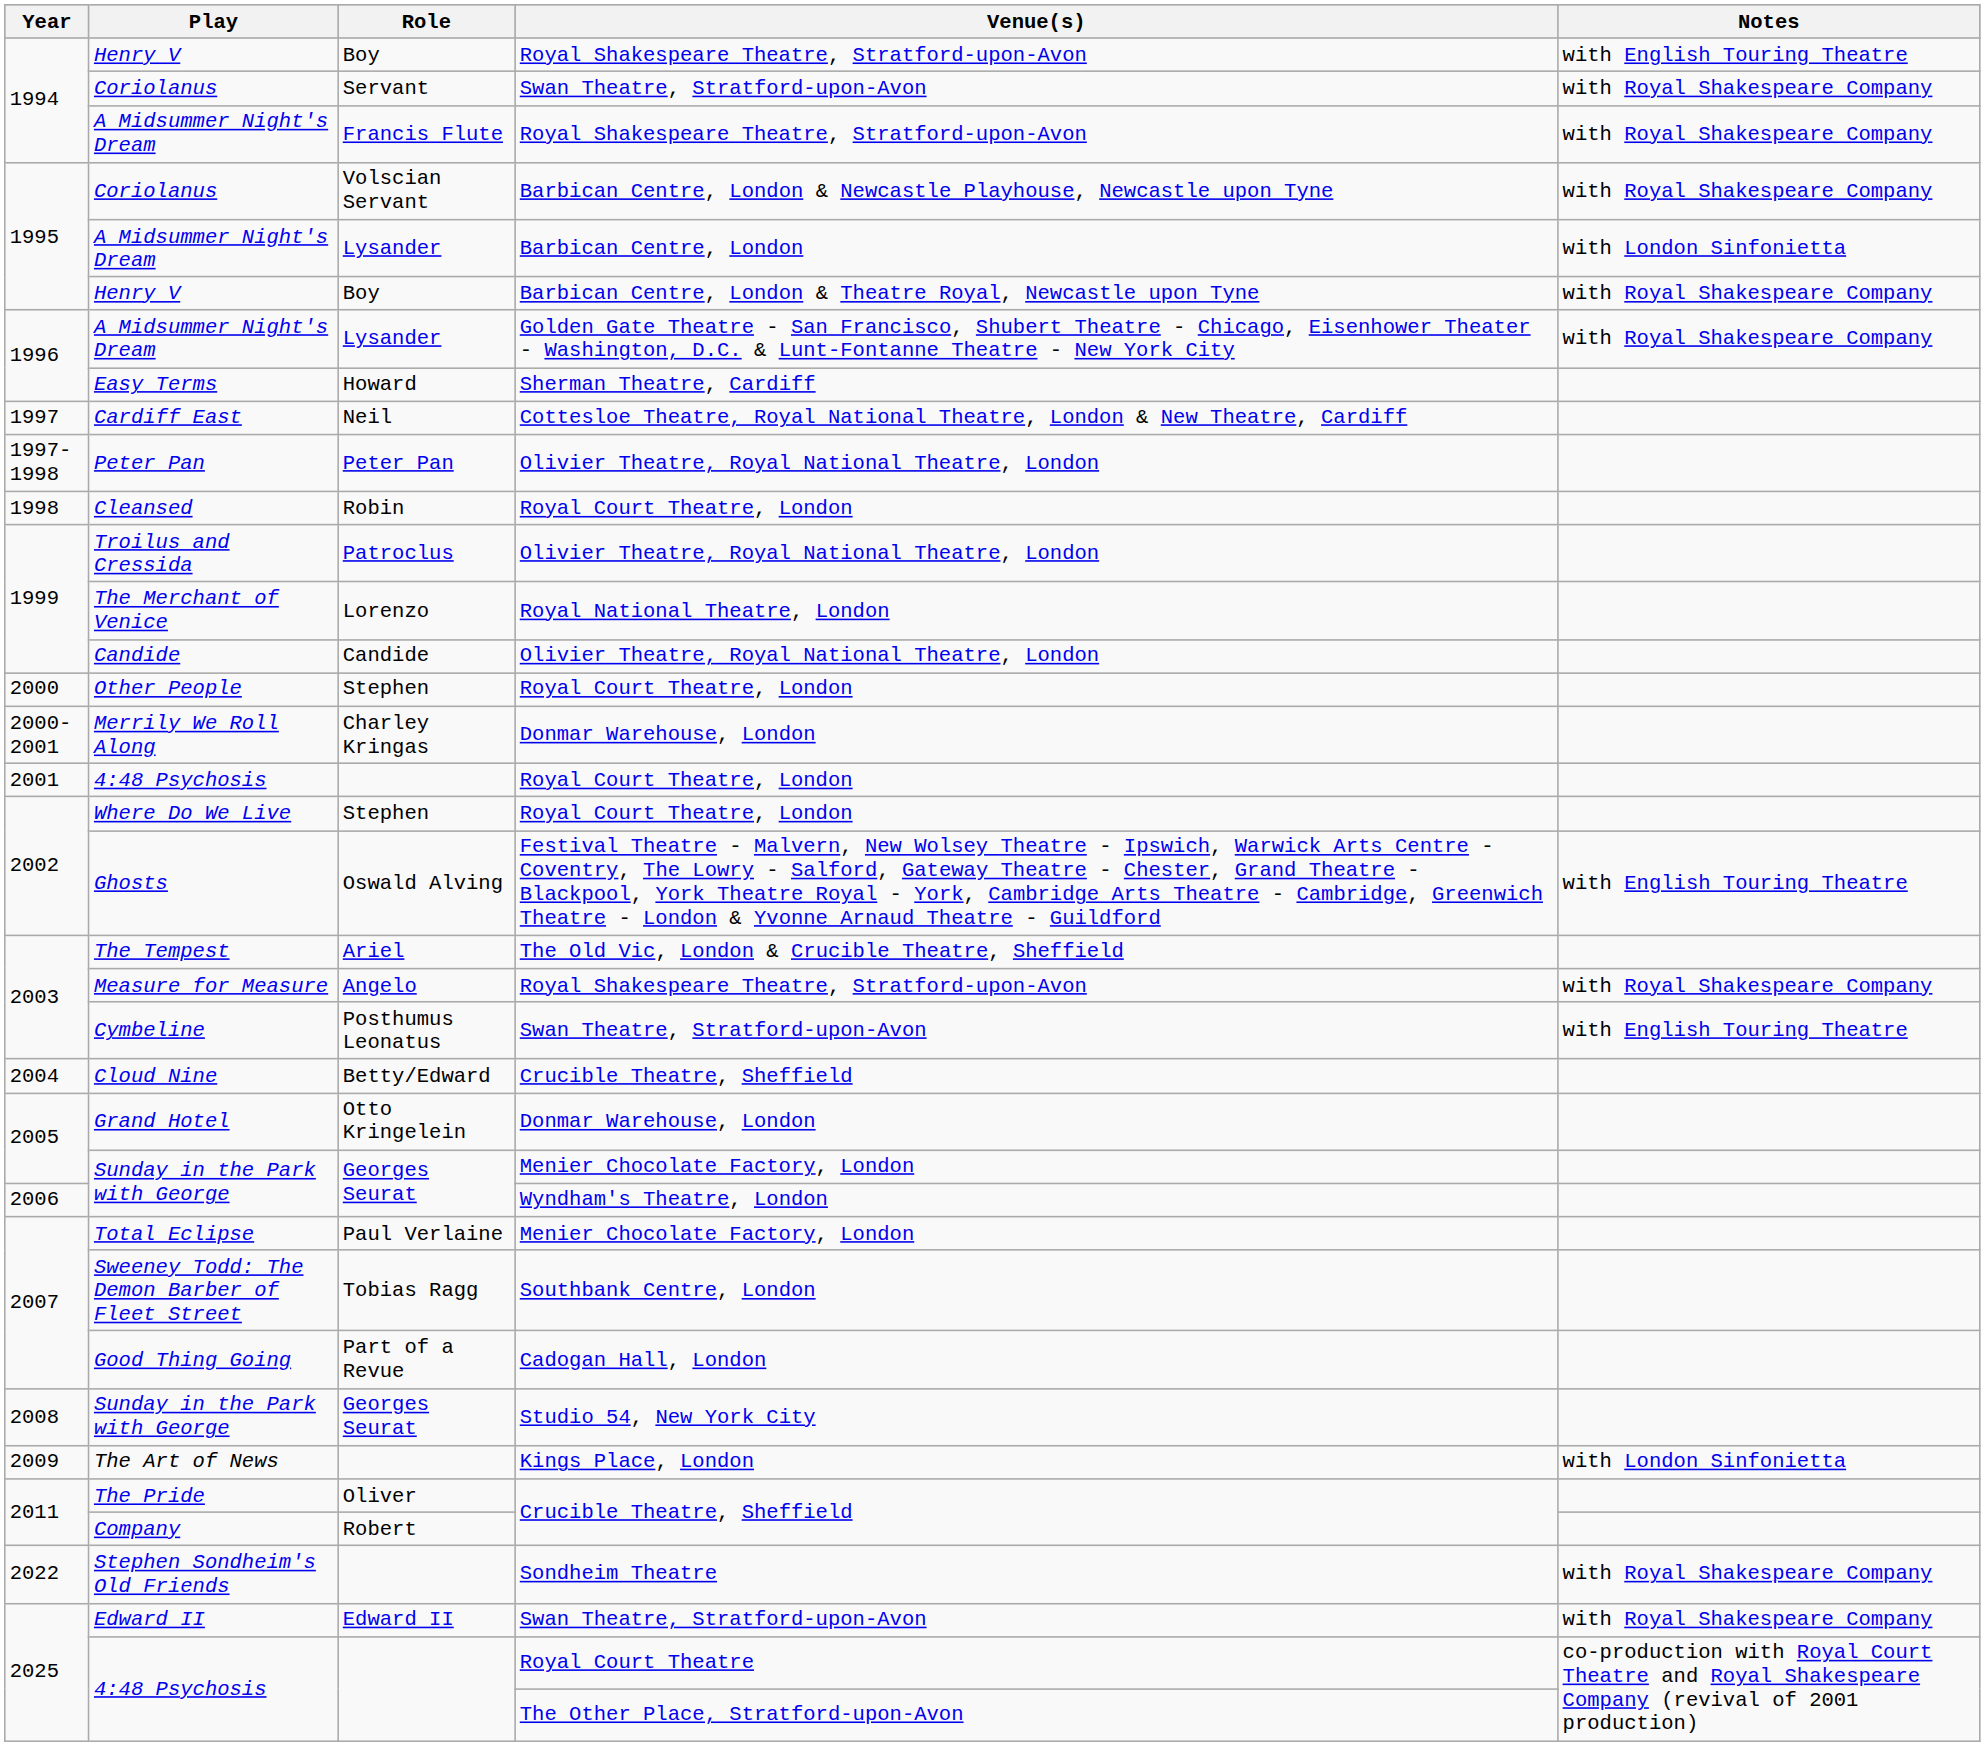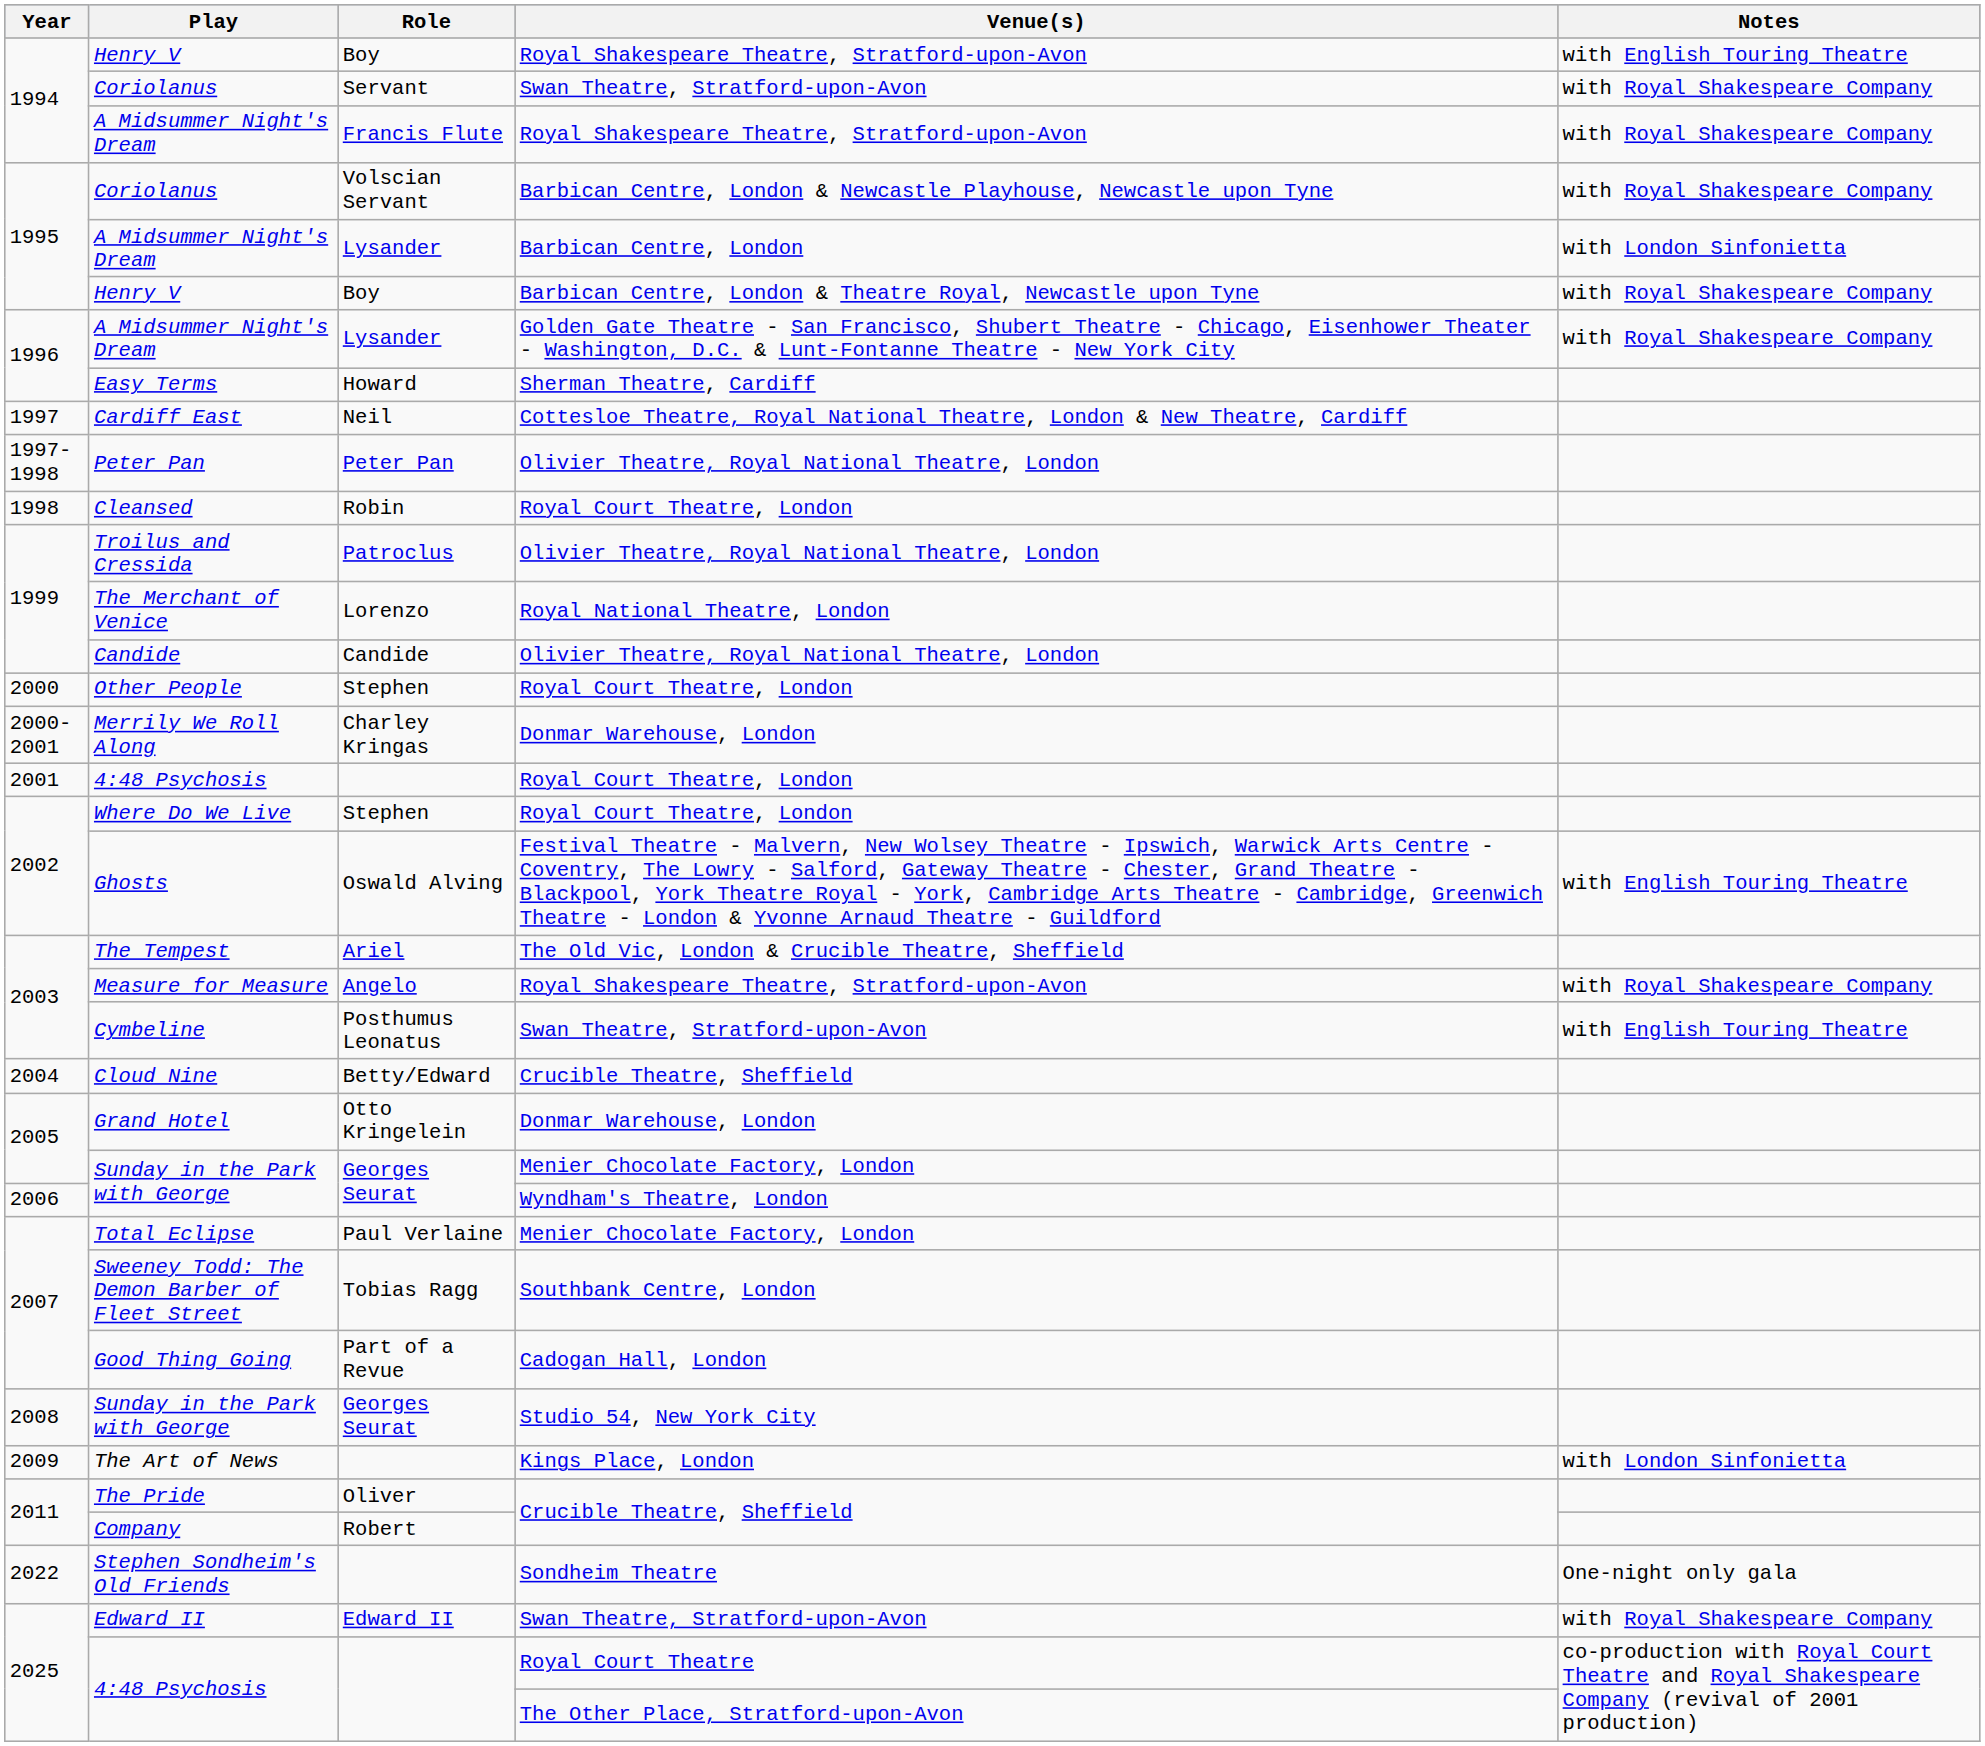 <table class="wikitable">
 <tr style="background:#b0c4de; text-align:center;">
 <th>Year</th>
 <th>Play</th>
 <th>Role</th>
 <th>Venue(s)</th>
 <th>Notes</th>
 </tr>
 <tr>
 <td rowspan="3">1994</td>
 <td><em><a href='#'>Henry V</a></em></td>
 <td>Boy</td>
 <td><a href='#'>Royal Shakespeare Theatre</a>, <a href='#'>Stratford-upon-Avon</a></td>
 <td>with <a href='#'>English Touring Theatre</a></td>
 </tr>
 <tr>
 <td><em><a href='#'>Coriolanus</a></em></td>
 <td>Servant</td>
 <td><a href='#'>Swan Theatre</a>, <a href='#'>Stratford-upon-Avon</a></td>
 <td>with <a href='#'>Royal Shakespeare Company</a></td>
 </tr>
 <tr>
 <td><em><a href='#'>A Midsummer Night's Dream</a></em></td>
 <td><a href='#'>Francis Flute</a></td>
 <td><a href='#'>Royal Shakespeare Theatre</a>, <a href='#'>Stratford-upon-Avon</a></td>
 <td>with <a href='#'>Royal Shakespeare Company</a></td>
 </tr>
 <tr>
 <td rowspan="3">1995</td>
 <td><em><a href='#'>Coriolanus</a></em></td>
 <td>Volscian Servant</td>
 <td><a href='#'>Barbican Centre</a>, <a href='#'>London</a> & <a href='#'>Newcastle Playhouse</a>, <a href='#'>Newcastle upon Tyne</a></td>
 <td>with <a href='#'>Royal Shakespeare Company</a></td>
 </tr>
 <tr>
 <td><em><a href='#'>A Midsummer Night's Dream</a></em></td>
 <td><a href='#'>Lysander</a></td>
 <td><a href='#'>Barbican Centre</a>, <a href='#'>London</a></td>
 <td>with <a href='#'>London Sinfonietta</a></td>
 </tr>
 <tr>
 <td><em><a href='#'>Henry V</a></em></td>
 <td>Boy</td>
 <td><a href='#'>Barbican Centre</a>, <a href='#'>London</a> & <a href='#'>Theatre Royal</a>, <a href='#'>Newcastle upon Tyne</a></td>
 <td>with <a href='#'>Royal Shakespeare Company</a></td>
 </tr>
 <tr>
 <td rowspan="2">1996</td>
 <td><em><a href='#'>A Midsummer Night's Dream</a></em></td>
 <td><a href='#'>Lysander</a></td>
 <td><a href='#'>Golden Gate Theatre</a> - <a href='#'>San Francisco</a>, <a href='#'>Shubert Theatre</a> - <a href='#'>Chicago</a>, <a href='#'>Eisenhower Theater</a> - <a href='#'>Washington, D.C.</a> & <a href='#'>Lunt-Fontanne Theatre</a> - <a href='#'>New York City</a></td>
 <td>with <a href='#'>Royal Shakespeare Company</a></td>
 </tr>
 <tr>
 <td><em><a href='#'>Easy Terms</a></em></td>
 <td>Howard</td>
 <td><a href='#'>Sherman Theatre</a>, <a href='#'>Cardiff</a></td>
 <td></td>
 </tr>
 <tr>
 <td>1997</td>
 <td><em><a href='#'>Cardiff East</a></em></td>
 <td>Neil</td>
 <td><a href='#'>Cottesloe Theatre, Royal National Theatre</a>, <a href='#'>London</a> & <a href='#'>New Theatre</a>, <a href='#'>Cardiff</a></td>
 <td></td>
 </tr>
 <tr>
 <td>1997-1998</td>
 <td><em><a href='#'>Peter Pan</a></em></td>
 <td><a href='#'>Peter Pan</a></td>
 <td><a href='#'>Olivier Theatre, Royal National Theatre</a>, <a href='#'>London</a></td>
 <td></td>
 </tr>
 <tr>
 <td>1998</td>
 <td><em><a href='#'>Cleansed</a></em></td>
 <td>Robin</td>
 <td><a href='#'>Royal Court Theatre</a>, <a href='#'>London</a></td>
 <td></td>
 </tr>
 <tr>
 <td rowspan="3">1999</td>
 <td><em><a href='#'>Troilus and Cressida</a></em></td>
 <td><a href='#'>Patroclus</a></td>
 <td><a href='#'>Olivier Theatre, Royal National Theatre</a>, <a href='#'>London</a></td>
 <td></td>
 </tr>
 <tr>
 <td><em><a href='#'>The Merchant of Venice</a></em></td>
 <td>Lorenzo</td>
 <td><a href='#'>Royal National Theatre</a>, <a href='#'>London</a></td>
 <td></td>
 </tr>
 <tr>
 <td><em><a href='#'>Candide</a></em></td>
 <td>Candide</td>
 <td><a href='#'>Olivier Theatre, Royal National Theatre</a>, <a href='#'>London</a></td>
 <td></td>
 </tr>
 <tr>
 <td>2000</td>
 <td><em><a href='#'>Other People</a></em></td>
 <td>Stephen</td>
 <td><a href='#'>Royal Court Theatre</a>, <a href='#'>London</a></td>
 <td></td>
 </tr>
 <tr>
 <td>2000-2001</td>
 <td><em><a href='#'>Merrily We Roll Along</a></em></td>
 <td>Charley Kringas</td>
 <td><a href='#'>Donmar Warehouse</a>, <a href='#'>London</a></td>
 <td></td>
 </tr>
 <tr>
 <td>2001</td>
 <td><em><a href='#'>4:48 Psychosis</a></em></td>
 <td></td>
 <td><a href='#'>Royal Court Theatre</a>, <a href='#'>London</a></td>
 <td></td>
 </tr>
 <tr>
 <td rowspan="2">2002</td>
 <td><em><a href='#'>Where Do We Live</a></em></td>
 <td>Stephen</td>
 <td><a href='#'>Royal Court Theatre</a>, <a href='#'>London</a></td>
 <td></td>
 </tr>
 <tr>
 <td><em><a href='#'>Ghosts</a></em></td>
 <td>Oswald Alving</td>
 <td><a href='#'>Festival Theatre</a> - <a href='#'>Malvern</a>, <a href='#'>New Wolsey Theatre</a> - <a href='#'>Ipswich</a>, <a href='#'>Warwick Arts Centre</a> - <a href='#'>Coventry</a>, <a href='#'>The Lowry</a> - <a href='#'>Salford</a>, <a href='#'>Gateway Theatre</a> - <a href='#'>Chester</a>, <a href='#'>Grand Theatre</a> - <a href='#'>Blackpool</a>, <a href='#'>York Theatre Royal</a> - <a href='#'>York</a>, <a href='#'>Cambridge Arts Theatre</a> - <a href='#'>Cambridge</a>, <a href='#'>Greenwich Theatre</a> - <a href='#'>London</a> & <a href='#'>Yvonne Arnaud Theatre</a> - <a href='#'>Guildford</a></td>
 <td>with <a href='#'>English Touring Theatre</a></td>
 </tr>
 <tr>
 <td rowspan="3">2003</td>
 <td><em><a href='#'>The Tempest</a></em></td>
 <td><a href='#'>Ariel</a></td>
 <td><a href='#'>The Old Vic</a>, <a href='#'>London</a> & <a href='#'>Crucible Theatre</a>, <a href='#'>Sheffield</a></td>
 <td></td>
 </tr>
 <tr>
 <td><em><a href='#'>Measure for Measure</a></em></td>
 <td><a href='#'>Angelo</a></td>
 <td><a href='#'>Royal Shakespeare Theatre</a>, <a href='#'>Stratford-upon-Avon</a></td>
 <td>with <a href='#'>Royal Shakespeare Company</a></td>
 </tr>
 <tr>
 <td><em><a href='#'>Cymbeline</a></em></td>
 <td>Posthumus Leonatus</td>
 <td><a href='#'>Swan Theatre</a>, <a href='#'>Stratford-upon-Avon</a></td>
 <td>with <a href='#'>English Touring Theatre</a></td>
 </tr>
 <tr>
 <td>2004</td>
 <td><em><a href='#'>Cloud Nine</a></em></td>
 <td>Betty/Edward</td>
 <td><a href='#'>Crucible Theatre</a>, <a href='#'>Sheffield</a></td>
 <td></td>
 </tr>
 <tr>
 <td rowspan="2">2005</td>
 <td><em><a href='#'>Grand Hotel</a></em></td>
 <td>Otto Kringelein</td>
 <td><a href='#'>Donmar Warehouse</a>, <a href='#'>London</a></td>
 <td></td>
 </tr>
 <tr>
 <td rowspan=2><em><a href='#'>Sunday in the Park with George</a></em></td>
 <td rowspan=2><a href='#'>Georges Seurat</a></td>
 <td><a href='#'>Menier Chocolate Factory</a>, <a href='#'>London</a></td>
 <td></td>
 </tr>
 <tr>
 <td>2006</td>
 <td><a href='#'>Wyndham's Theatre</a>, <a href='#'>London</a></td>
 <td></td>
 </tr>
 <tr>
 <td rowspan="3">2007</td>
 <td><em><a href='#'>Total Eclipse</a></em></td>
 <td>Paul Verlaine</td>
 <td><a href='#'>Menier Chocolate Factory</a>, <a href='#'>London</a></td>
 <td></td>
 </tr>
 <tr>
 <td><em><a href='#'>Sweeney Todd: The Demon Barber of Fleet Street</a></em></td>
 <td>Tobias Ragg</td>
 <td><a href='#'>Southbank Centre</a>, <a href='#'>London</a></td>
 <td></td>
 </tr>
 <tr>
 <td><em><a href='#'>Good Thing Going</a></em></td>
 <td>Part of a Revue</td>
 <td><a href='#'>Cadogan Hall</a>, <a href='#'>London</a></td>
 <td></td>
 </tr>
 <tr>
 <td>2008</td>
 <td><em><a href='#'>Sunday in the Park with George</a></em></td>
 <td><a href='#'>Georges Seurat</a></td>
 <td><a href='#'>Studio 54</a>, <a href='#'>New York City</a></td>
 <td></td>
 </tr>
 <tr>
 <td>2009</td>
 <td><em>The Art of News</em></td>
 <td></td>
 <td><a href='#'>Kings Place</a>, <a href='#'>London</a></td>
 <td>with <a href='#'>London Sinfonietta</a></td>
 </tr>
 <tr>
 <td rowspan="2">2011</td>
 <td><em><a href='#'>The Pride</a></em></td>
 <td>Oliver</td>
 <td rowspan=2><a href='#'>Crucible Theatre</a>, <a href='#'>Sheffield</a></td>
 <td></td>
 </tr>
 <tr>
 <td><em><a href='#'>Company</a></em></td>
 <td>Robert</td>
 <td></td>
 </tr>
 <tr>
 <td>2022</td>
 <td><em><a href='#'>Stephen Sondheim's Old Friends</a></em></td>
 <td></td>
 <td><a href='#'>Sondheim Theatre</a></td>
-<td>with <a href='#'>Royal Shakespeare Company</a></td>
+<td>One-night only gala</td>
 </tr>
 <tr>
 <td rowspan="3">2025</td>
 <td><a href='#'><em>Edward II</em></a></td>
 <td><a href='#'>Edward II</a></td>
 <td><a href='#'>Swan Theatre, Stratford-upon-Avon</a></td>
 <td>with <a href='#'>Royal Shakespeare Company</a></td>
 </tr>
 <tr>
 <td rowspan="2"><em><a href='#'>4:48 Psychosis</a></em></td>
 <td rowspan="2"></td>
 <td><a href='#'>Royal Court Theatre</a></td>
 <td rowspan="2">co-production with <a href='#'>Royal Court Theatre</a> and <a href='#'>Royal Shakespeare Company</a> (revival of 2001 production)</td>
 </tr>
 <tr>
 <td><a href='#'>The Other Place, Stratford-upon-Avon</a></td>
 </tr>
 </table>
